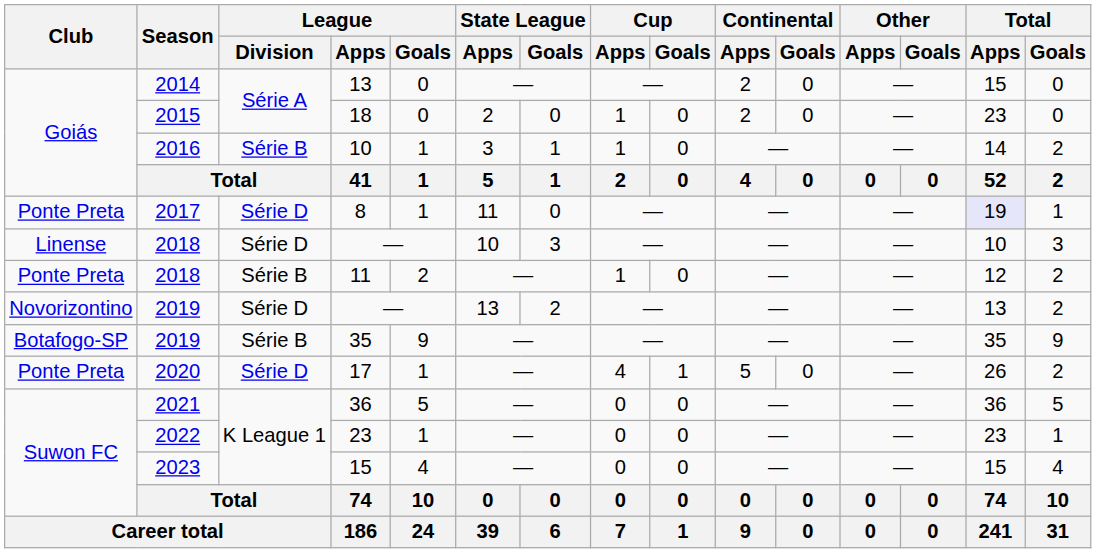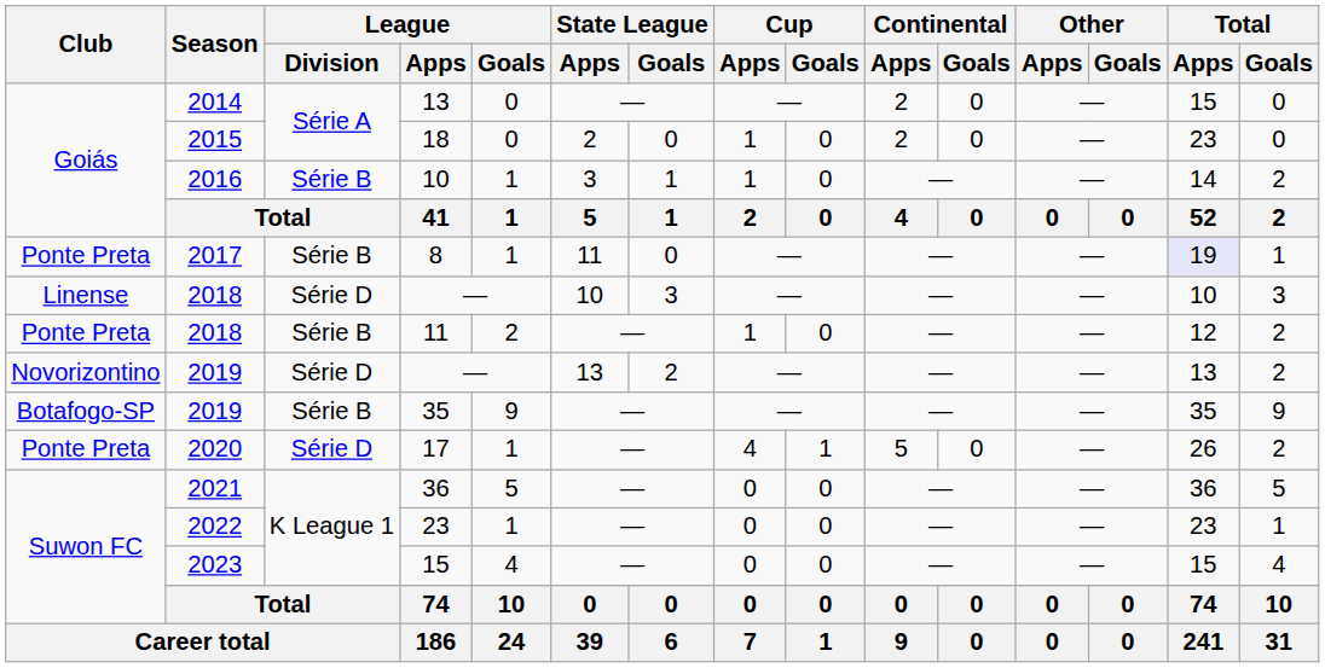 <table class="wikitable" style="text-align: center;">
 <tr>
 <th rowspan="2">Club</th>
 <th rowspan="2">Season</th>
 <th colspan="3">League</th>
 <th colspan="2">State League</th>
 <th colspan="2">Cup</th>
 <th colspan="2">Continental</th>
 <th colspan="2">Other</th>
 <th colspan="2">Total</th>
 </tr>
 <tr>
 <th>Division</th>
 <th>Apps</th>
 <th>Goals</th>
 <th>Apps</th>
 <th>Goals</th>
 <th>Apps</th>
 <th>Goals</th>
 <th>Apps</th>
 <th>Goals</th>
 <th>Apps</th>
 <th>Goals</th>
 <th>Apps</th>
 <th>Goals</th>
 </tr>
 <tr>
 <td rowspan=4 align="center"><a href='#'>Goiás</a></td>
 <td><a href='#'>2014</a></td>
 <td rowspan=2><a href='#'>Série A</a></td>
 <td>13</td>
 <td>0</td>
 <td colspan="2">—</td>
 <td colspan="2">—</td>
 <td>2</td>
 <td>0</td>
 <td colspan="2">—</td>
 <td>15</td>
 <td>0</td>
 </tr>
 <tr>
 <td><a href='#'>2015</a></td>
 <td>18</td>
 <td>0</td>
 <td>2</td>
 <td>0</td>
 <td>1</td>
 <td>0</td>
 <td>2</td>
 <td>0</td>
 <td colspan="2">—</td>
 <td>23</td>
 <td>0</td>
 </tr>
 <tr>
 <td><a href='#'>2016</a></td>
 <td><a href='#'>Série B</a></td>
 <td>10</td>
 <td>1</td>
 <td>3</td>
 <td>1</td>
 <td>1</td>
 <td>0</td>
 <td colspan="2">—</td>
 <td colspan="2">—</td>
 <td>14</td>
 <td>2</td>
 </tr>
 <tr>
 <th colspan="2">Total</th>
 <th>41</th>
 <th>1</th>
 <th>5</th>
 <th>1</th>
 <th>2</th>
 <th>0</th>
 <th>4</th>
 <th>0</th>
 <th>0</th>
 <th>0</th>
 <th>52</th>
 <th>2</th>
 </tr>
 <tr>
 <td align="center"><a href='#'>Ponte Preta</a></td>
 <td><a href='#'>2017</a></td>
-<td><a href='#'>Série D</a></td>
+<td>Série B</td>
 <td>8</td>
 <td>1</td>
 <td>11</td>
 <td>0</td>
 <td colspan="2">—</td>
 <td colspan="2">—</td>
 <td colspan="2">—</td>
 <td style="background: lavender;">19</td>
 <td>1</td>
 </tr>
 <tr>
 <td align="center"><a href='#'>Linense</a></td>
 <td><a href='#'>2018</a></td>
 <td>Série D</td>
 <td colspan="2">—</td>
 <td>10</td>
 <td>3</td>
 <td colspan="2">—</td>
 <td colspan="2">—</td>
 <td colspan="2">—</td>
 <td>10</td>
 <td>3</td>
 </tr>
 <tr>
 <td align="center"><a href='#'>Ponte Preta</a></td>
 <td><a href='#'>2018</a></td>
 <td>Série B</td>
 <td>11</td>
 <td>2</td>
 <td colspan="2">—</td>
 <td>1</td>
 <td>0</td>
 <td colspan="2">—</td>
 <td colspan="2">—</td>
 <td>12</td>
 <td>2</td>
 </tr>
 <tr>
 <td align="center"><a href='#'>Novorizontino</a></td>
 <td><a href='#'>2019</a></td>
 <td>Série D</td>
 <td colspan="2">—</td>
 <td>13</td>
 <td>2</td>
 <td colspan="2">—</td>
 <td colspan="2">—</td>
 <td colspan="2">—</td>
 <td>13</td>
 <td>2</td>
 </tr>
 <tr>
 <td align="center"><a href='#'>Botafogo-SP</a></td>
 <td><a href='#'>2019</a></td>
 <td>Série B</td>
 <td>35</td>
 <td>9</td>
 <td colspan="2">—</td>
 <td colspan="2">—</td>
 <td colspan="2">—</td>
 <td colspan="2">—</td>
 <td>35</td>
 <td>9</td>
 </tr>
 <tr>
 <td align="center"><a href='#'>Ponte Preta</a></td>
 <td><a href='#'>2020</a></td>
 <td><a href='#'>Série D</a></td>
 <td>17</td>
 <td>1</td>
 <td colspan="2">—</td>
 <td>4</td>
 <td>1</td>
 <td>5</td>
 <td>0</td>
 <td colspan="2">—</td>
 <td>26</td>
 <td>2</td>
 </tr>
 <tr>
 <td rowspan=4 align="center"><a href='#'>Suwon FC</a></td>
 <td><a href='#'>2021</a></td>
 <td rowspan=3>K League 1</td>
 <td>36</td>
 <td>5</td>
 <td colspan="2">—</td>
 <td>0</td>
 <td>0</td>
 <td colspan="2">—</td>
 <td colspan="2">—</td>
 <td>36</td>
 <td>5</td>
 </tr>
 <tr>
 <td><a href='#'>2022</a></td>
 <td>23</td>
 <td>1</td>
 <td colspan="2">—</td>
 <td>0</td>
 <td>0</td>
 <td colspan="2">—</td>
 <td colspan="2">—</td>
 <td>23</td>
 <td>1</td>
 </tr>
 <tr>
 <td><a href='#'>2023</a></td>
 <td>15</td>
 <td>4</td>
 <td colspan="2">—</td>
 <td>0</td>
 <td>0</td>
 <td colspan="2">—</td>
 <td colspan="2">—</td>
 <td>15</td>
 <td>4</td>
 </tr>
 <tr>
 <th colspan="2">Total</th>
 <th>74</th>
 <th>10</th>
 <th>0</th>
 <th>0</th>
 <th>0</th>
 <th>0</th>
 <th>0</th>
 <th>0</th>
 <th>0</th>
 <th>0</th>
 <th>74</th>
 <th>10</th>
 </tr>
 <tr>
 <th colspan="3"><strong>Career total</strong></th>
 <th>186</th>
 <th>24</th>
 <th>39</th>
 <th>6</th>
 <th>7</th>
 <th>1</th>
 <th>9</th>
 <th>0</th>
 <th>0</th>
 <th>0</th>
 <th>241</th>
 <th>31</th>
 </tr>
 </table>
